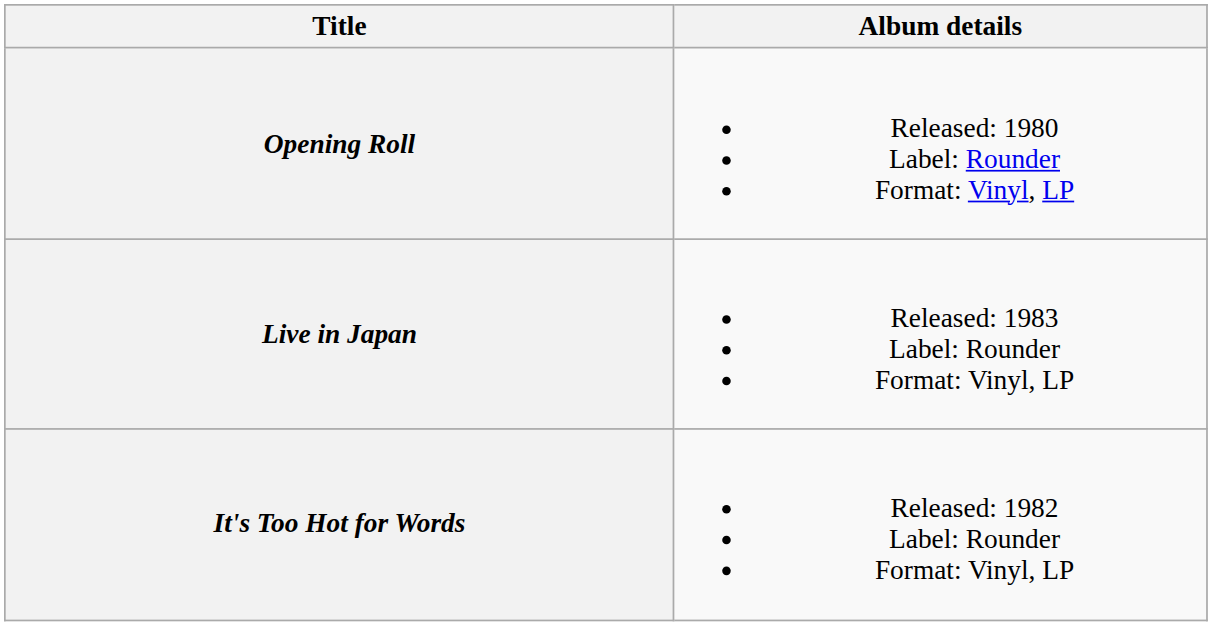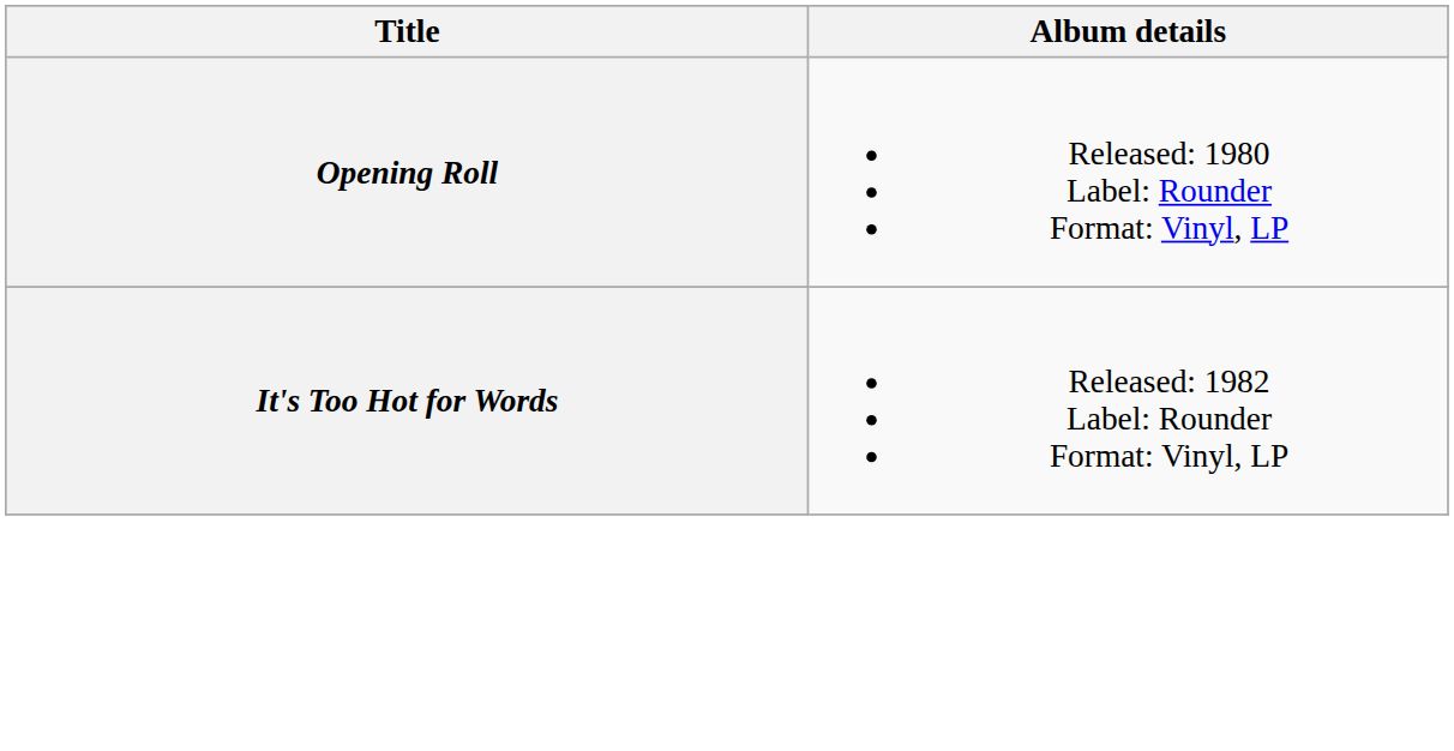 <table class="wikitable plainrowheaders" style="text-align:center;">
 <tr>
 <th scope="col" rowspan="1" style="width:24em;">Title</th>
 <th scope="col" rowspan="1" style="width:19em;">Album details</th>
 </tr>
 <tr>
 <th scope="row"><em>Opening Roll</em></th>
 <td><br><ul><li>Released: 1980</li><li>Label: <a href='#'>Rounder</a></li><li>Format: <a href='#'>Vinyl</a>, <a href='#'>LP</a></li></ul></td>
 </tr>
 <tr>
-<th scope="row"><em>Live in Japan</em></th>
-<td><br><ul><li>Released: 1983</li><li>Label: Rounder</li><li>Format: Vinyl, LP</li></ul></td>
-</tr>
-<tr>
 <th scope="row"><em>It's Too Hot for Words</em></th>
 <td><br><ul><li>Released: 1982</li><li>Label: Rounder</li><li>Format: Vinyl, LP</li></ul></td>
 </tr>
 </table>
